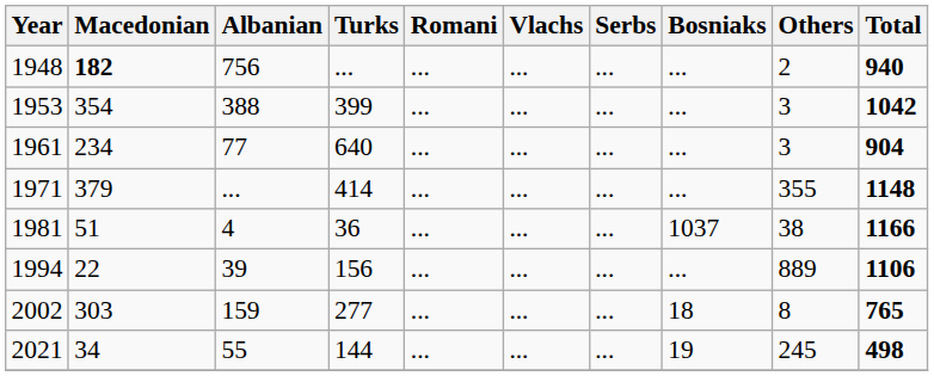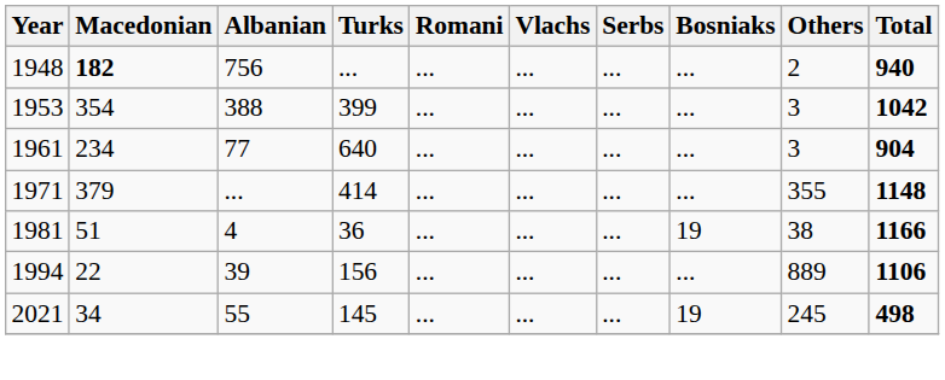 <table class="wikitable">
 <tr>
 <th>Year</th>
 <th>Macedonian</th>
 <th>Albanian</th>
 <th>Turks</th>
 <th>Romani</th>
 <th>Vlachs</th>
 <th>Serbs</th>
 <th>Bosniaks</th>
 <th><abbr>Others</abbr></th>
 <th>Total</th>
 </tr>
 <tr>
 <td>1948</td>
 <td><strong>182</strong></td>
 <td>756</td>
 <td>...</td>
 <td>...</td>
 <td>...</td>
 <td>...</td>
 <td>...</td>
 <td>2</td>
 <td><strong>940</strong></td>
 </tr>
 <tr>
 <td>1953</td>
 <td>354</td>
 <td>388</td>
 <td>399</td>
 <td>...</td>
 <td>...</td>
 <td>...</td>
 <td>...</td>
 <td>3</td>
 <td><strong>1042</strong></td>
 </tr>
 <tr>
 <td>1961</td>
 <td>234</td>
 <td>77</td>
 <td>640</td>
 <td>...</td>
 <td>...</td>
 <td>...</td>
 <td>...</td>
 <td>3</td>
 <td><strong>904</strong></td>
 </tr>
 <tr>
 <td>1971</td>
 <td>379</td>
 <td>...</td>
 <td>414</td>
 <td>...</td>
 <td>...</td>
 <td>...</td>
 <td>...</td>
 <td>355</td>
 <td><strong>1148</strong></td>
 </tr>
 <tr>
 <td>1981</td>
 <td>51</td>
 <td>4</td>
 <td>36</td>
 <td>...</td>
 <td>...</td>
 <td>...</td>
-<td>1037</td>
+<td>19</td>
 <td>38</td>
 <td><strong>1166</strong></td>
 </tr>
 <tr>
 <td>1994</td>
 <td>22</td>
 <td>39</td>
 <td>156</td>
 <td>...</td>
 <td>...</td>
 <td>...</td>
 <td>...</td>
 <td>889</td>
 <td><strong>1106</strong></td>
 </tr>
 <tr>
-<td>2002</td>
-<td>303</td>
-<td>159</td>
-<td>277</td>
-<td>...</td>
-<td>...</td>
-<td>...</td>
-<td>18</td>
-<td>8</td>
-<td><strong>765</strong></td>
-</tr>
-<tr>
 <td>2021</td>
 <td>34</td>
 <td>55</td>
-<td>144</td>
+<td>145</td>
 <td>...</td>
 <td>...</td>
 <td>...</td>
 <td>19</td>
 <td>245</td>
 <td><strong>498</strong></td>
 </tr>
 <tr>
 </tr>
 </table>
